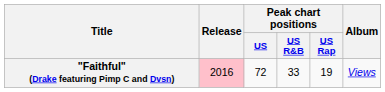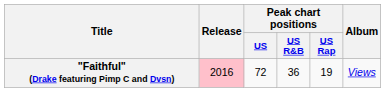 <table class="wikitable plainrowheaders" style="text-align:center;">
 <tr>
 <th rowspan="2" style="width:18em;">Title</th>
 <th rowspan="2">Release</th>
 <th colspan="3">Peak chart positions</th>
 <th rowspan="2">Album</th>
 </tr>
 <tr>
 <th scope="col" style="width:3em;font-size:90%;"><a href='#'>US</a></th>
 <th scope="col" style="width:3em;font-size:90%;"><a href='#'>US<br>R&B</a></th>
 <th scope="col" style="width:3em;font-size:90%;"><a href='#'>US<br>Rap</a></th>
 </tr>
 <tr>
 <th scope="row">"Faithful"<br><small>(<a href='#'>Drake</a> featuring Pimp C and <a href='#'>Dvsn</a>)</small></th>
 <td style="background: pink;">2016</td>
 <td>72</td>
-<td>33</td>
+<td>36</td>
 <td>19</td>
 <td><em><a href='#'>Views</a></em></td>
 </tr>
 </table>
